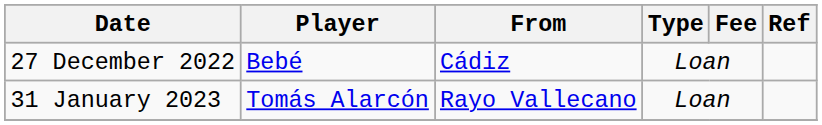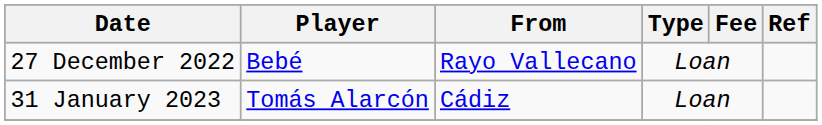 <table class="wikitable">
 <tr>
 <th>Date</th>
 <th>Player</th>
 <th>From</th>
 <th>Type</th>
 <th>Fee</th>
 <th>Ref</th>
 </tr>
 <tr>
 <td>27 December 2022</td>
 <td> <a href='#'>Bebé</a></td>
-<td><a href='#'>Cádiz</a></td>
+<td><a href='#'>Rayo Vallecano</a></td>
 <td colspan=2 align=center><em>Loan</em></td>
 <td align=center></td>
 </tr>
 <tr>
 <td>31 January 2023</td>
 <td> <a href='#'>Tomás Alarcón</a></td>
-<td><a href='#'>Rayo Vallecano</a></td>
+<td><a href='#'>Cádiz</a></td>
 <td colspan=2 align=center><em>Loan</em></td>
 <td align=center></td>
 </tr>
 <tr>
 </tr>
 </table>
